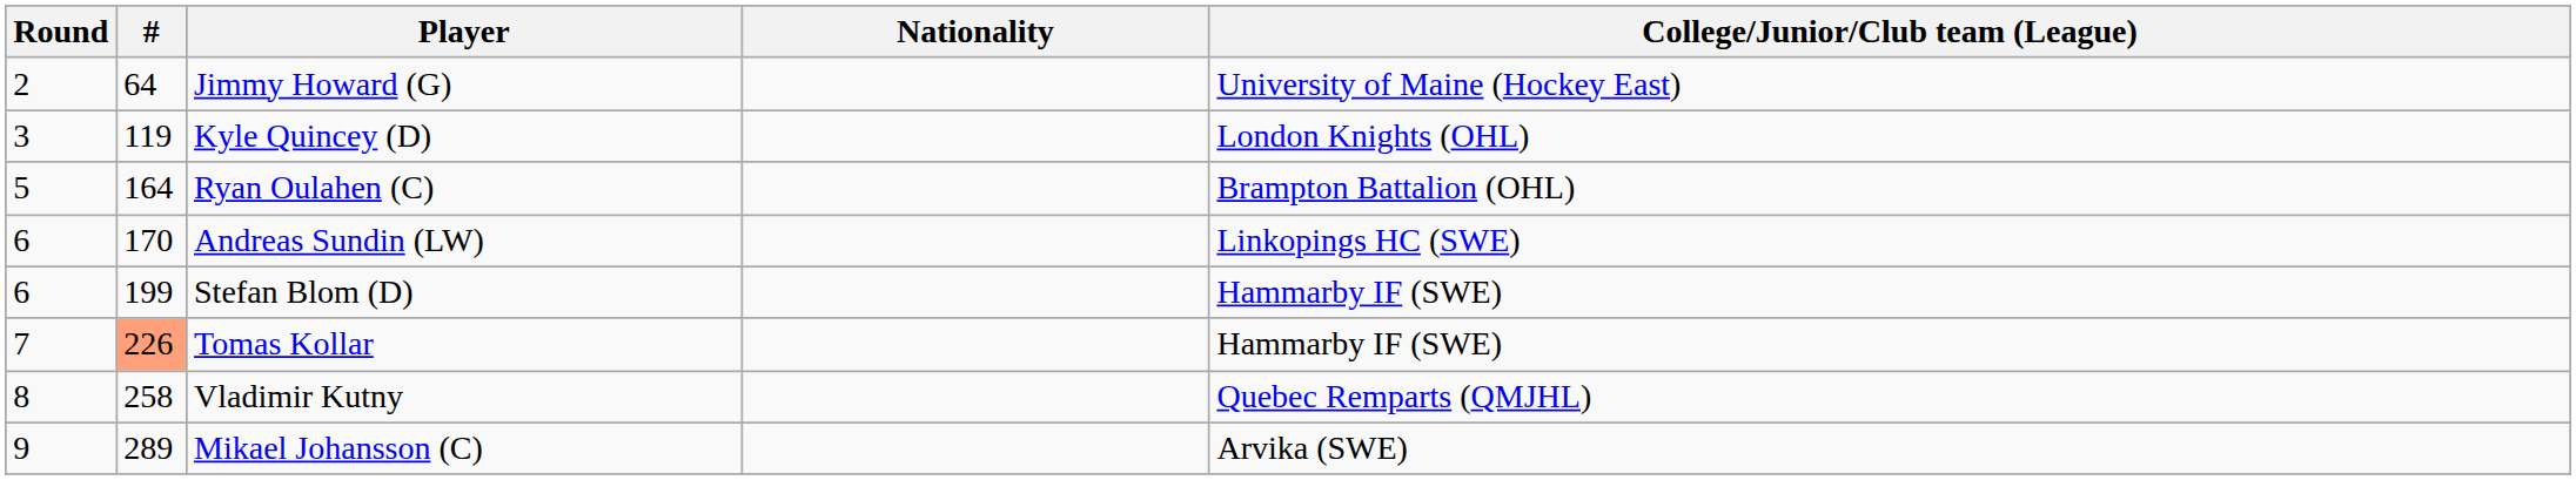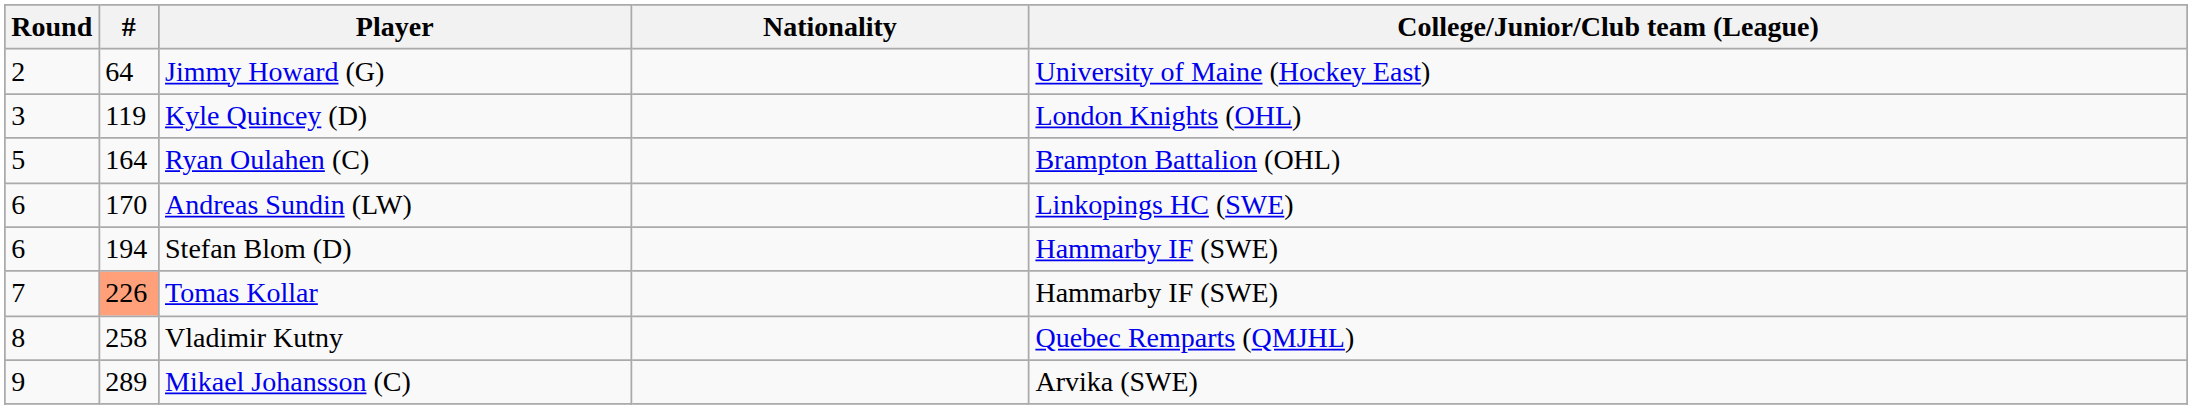 <table class="wikitable">
 <tr>
 <th bgcolor="#DDDDFF" width="2.75%">Round</th>
 <th bgcolor="#DDDDFF" width="2.75%">#</th>
 <th bgcolor="#DDDDFF" width="22.0%">Player</th>
 <th bgcolor="#DDDDFF" width="18.5%">Nationality</th>
 <th bgcolor="#DDDDFF" width="100.0%">College/Junior/Club team (League)</th>
 </tr>
 <tr>
 <td>2</td>
 <td>64</td>
 <td><a href='#'>Jimmy Howard</a> (G)</td>
 <td></td>
 <td><a href='#'>University of Maine</a> (<a href='#'>Hockey East</a>)</td>
 </tr>
 <tr>
 <td>3</td>
 <td>119</td>
 <td><a href='#'>Kyle Quincey</a> (D)</td>
 <td></td>
 <td><a href='#'>London Knights</a> (<a href='#'>OHL</a>)</td>
 </tr>
 <tr>
 <td>5</td>
 <td>164</td>
 <td><a href='#'>Ryan Oulahen</a> (C)</td>
 <td></td>
 <td><a href='#'>Brampton Battalion</a> (OHL)</td>
 </tr>
 <tr>
 <td>6</td>
 <td>170</td>
 <td><a href='#'>Andreas Sundin</a> (LW)</td>
 <td></td>
 <td><a href='#'>Linkopings HC</a> (<a href='#'>SWE</a>)</td>
 </tr>
 <tr>
 <td>6</td>
-<td>199</td>
+<td>194</td>
 <td>Stefan Blom (D)</td>
 <td></td>
 <td><a href='#'>Hammarby IF</a> (SWE)</td>
 </tr>
 <tr>
 <td>7</td>
 <td style="background: lightsalmon;">226</td>
 <td><a href='#'>Tomas Kollar</a></td>
 <td></td>
 <td>Hammarby IF (SWE)</td>
 </tr>
 <tr>
 <td>8</td>
 <td>258</td>
 <td>Vladimir Kutny</td>
 <td></td>
 <td><a href='#'>Quebec Remparts</a> (<a href='#'>QMJHL</a>)</td>
 </tr>
 <tr>
 <td>9</td>
 <td>289</td>
 <td><a href='#'>Mikael Johansson</a> (C)</td>
 <td></td>
 <td>Arvika (SWE)</td>
 </tr>
 </table>
